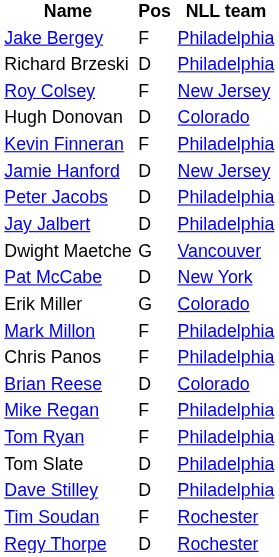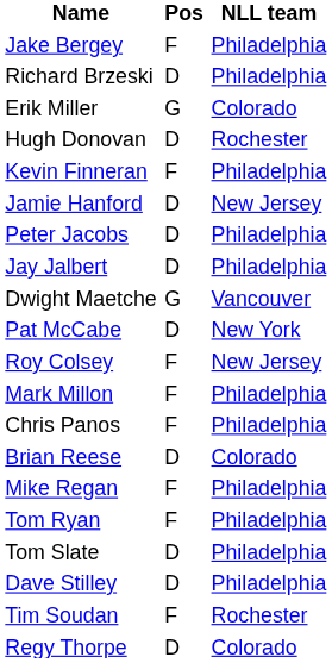 <table BORDER="0" CELLPADDING="3" CELLSPACING="0">
 <tr>
 <th>Name</th>
 <th>Pos</th>
 <th>NLL team</th>
 </tr>
 <tr>
 <td><a href='#'>Jake Bergey</a></td>
 <td>F</td>
 <td><a href='#'>Philadelphia</a></td>
 </tr>
 <tr>
 <td>Richard Brzeski</td>
 <td>D</td>
 <td><a href='#'>Philadelphia</a></td>
 </tr>
 <tr>
-<td><a href='#'>Roy Colsey</a></td>
-<td>F</td>
-<td><a href='#'>New Jersey</a></td>
+<td>Erik Miller</td>
+<td>G</td>
+<td><a href='#'>Colorado</a></td>
 </tr>
 <tr>
 <td>Hugh Donovan</td>
 <td>D</td>
-<td><a href='#'>Colorado</a></td>
+<td><a href='#'>Rochester</a></td>
 </tr>
 <tr>
 <td><a href='#'>Kevin Finneran</a></td>
 <td>F</td>
 <td><a href='#'>Philadelphia</a></td>
 </tr>
 <tr>
 <td><a href='#'>Jamie Hanford</a></td>
 <td>D</td>
 <td><a href='#'>New Jersey</a></td>
 </tr>
 <tr>
 <td><a href='#'>Peter Jacobs</a></td>
 <td>D</td>
 <td><a href='#'>Philadelphia</a></td>
 </tr>
 <tr>
 <td><a href='#'>Jay Jalbert</a></td>
 <td>D</td>
 <td><a href='#'>Philadelphia</a></td>
 </tr>
 <tr>
 <td>Dwight Maetche</td>
 <td>G</td>
 <td><a href='#'>Vancouver</a></td>
 </tr>
 <tr>
 <td><a href='#'>Pat McCabe</a></td>
 <td>D</td>
 <td><a href='#'>New York</a></td>
 </tr>
 <tr>
-<td>Erik Miller</td>
-<td>G</td>
-<td><a href='#'>Colorado</a></td>
+<td><a href='#'>Roy Colsey</a></td>
+<td>F</td>
+<td><a href='#'>New Jersey</a></td>
 </tr>
 <tr>
 <td><a href='#'>Mark Millon</a></td>
 <td>F</td>
 <td><a href='#'>Philadelphia</a></td>
 </tr>
 <tr>
 <td>Chris Panos</td>
 <td>F</td>
 <td><a href='#'>Philadelphia</a></td>
 </tr>
 <tr>
 <td><a href='#'>Brian Reese</a></td>
 <td>D</td>
 <td><a href='#'>Colorado</a></td>
 </tr>
 <tr>
 <td><a href='#'>Mike Regan</a></td>
 <td>F</td>
 <td><a href='#'>Philadelphia</a></td>
 </tr>
 <tr>
 <td><a href='#'>Tom Ryan</a></td>
 <td>F</td>
 <td><a href='#'>Philadelphia</a></td>
 </tr>
 <tr>
 <td>Tom Slate</td>
 <td>D</td>
 <td><a href='#'>Philadelphia</a></td>
 </tr>
 <tr>
 <td><a href='#'>Dave Stilley</a></td>
 <td>D</td>
 <td><a href='#'>Philadelphia</a></td>
 </tr>
 <tr>
 <td><a href='#'>Tim Soudan</a></td>
 <td>F</td>
 <td><a href='#'>Rochester</a></td>
 </tr>
 <tr>
 <td><a href='#'>Regy Thorpe</a></td>
 <td>D</td>
-<td><a href='#'>Rochester</a></td>
+<td><a href='#'>Colorado</a></td>
 </tr>
 <tr>
 </tr>
 </table>
